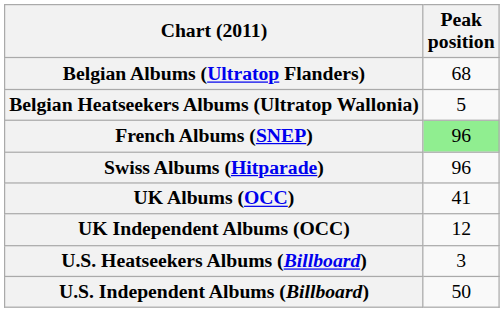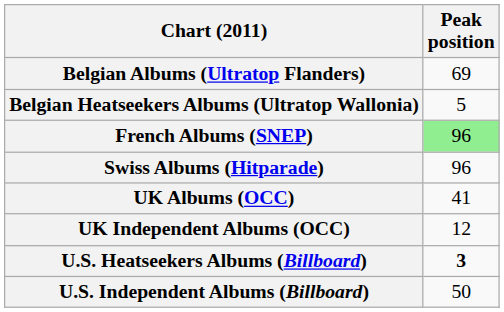 <table class="wikitable sortable plainrowheaders" style="text-align:left">
 <tr>
 <th scope="col">Chart (2011)</th>
 <th scope="col">Peak<br>position</th>
 </tr>
 <tr>
 <th scope="row">Belgian Albums (<a href='#'>Ultratop</a> Flanders)</th>
-<td style="text-align:center">68</td>
+<td style="text-align:center">69</td>
 </tr>
 <tr>
 <th scope="row">Belgian Heatseekers Albums (Ultratop Wallonia)</th>
 <td style="text-align:center">5</td>
 </tr>
 <tr>
 <th scope="row">French Albums (<a href='#'>SNEP</a>)</th>
 <td style="background: lightgreen; text-align:center">96</td>
 </tr>
 <tr>
 <th scope="row">Swiss Albums (<a href='#'>Hitparade</a>)</th>
 <td style="text-align:center">96</td>
 </tr>
 <tr>
 <th scope="row">UK Albums (<a href='#'>OCC</a>)</th>
 <td style="text-align:center">41</td>
 </tr>
 <tr>
 <th scope="row">UK Independent Albums (OCC)</th>
 <td style="text-align:center">12</td>
 </tr>
 <tr>
 <th scope="row">U.S. Heatseekers Albums (<em><a href='#'>Billboard</a></em>)</th>
-<td style="text-align:center">3</td>
+<td style="text-align:center"><strong>3</strong></td>
 </tr>
 <tr>
 <th scope="row">U.S. Independent Albums (<em>Billboard</em>)</th>
 <td style="text-align:center">50</td>
 </tr>
 </table>
